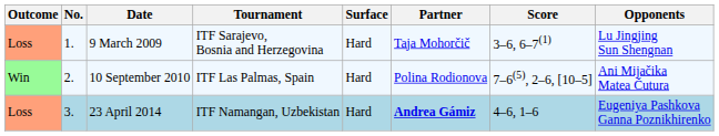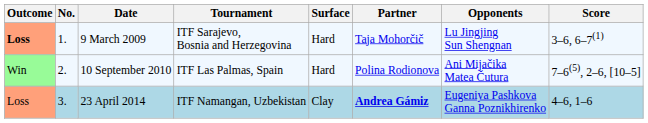 <table class="sortable wikitable">
 <tr>
 <th>Outcome</th>
 <th>No.</th>
 <th>Date</th>
 <th>Tournament</th>
 <th>Surface</th>
 <th>Partner</th>
+<th>Opponents</th>
 <th class="unsortable">Score</th>
-<th>Opponents</th>
 </tr>
 <tr style="background:#f0f8ff;">
-<td style="background:#ffa07a;">Loss</td>
+<td style="background:#ffa07a;"><strong>Loss</strong></td>
 <td>1.</td>
 <td>9 March 2009</td>
 <td>ITF Sarajevo, <br>Bosnia and Herzegovina</td>
 <td>Hard</td>
 <td> <a href='#'>Taja Mohorčič</a></td>
+<td> <a href='#'>Lu Jingjing</a> <br>  <a href='#'>Sun Shengnan</a></td>
 <td>3–6, 6–7<sup>(1)</sup></td>
-<td> <a href='#'>Lu Jingjing</a> <br>  <a href='#'>Sun Shengnan</a></td>
 </tr>
 <tr style="background:#f0f8ff;">
 <td bgcolor="98FB98">Win</td>
 <td>2.</td>
 <td>10 September 2010</td>
 <td>ITF Las Palmas, Spain</td>
 <td>Hard</td>
 <td> <a href='#'>Polina Rodionova</a></td>
+<td> <a href='#'>Ani Mijačika</a> <br>  <a href='#'>Matea Čutura</a></td>
 <td>7–6<sup>(5)</sup>, 2–6, [10–5]</td>
-<td> <a href='#'>Ani Mijačika</a> <br>  <a href='#'>Matea Čutura</a></td>
 </tr>
 <tr style="background:lightblue;">
 <td style="background:#ffa07a;">Loss</td>
 <td>3.</td>
 <td>23 April 2014</td>
 <td>ITF Namangan, Uzbekistan</td>
-<td>Hard</td>
+<td>Clay</td>
 <td><strong> <a href='#'>Andrea Gámiz</a></strong></td>
+<td> <a href='#'>Eugeniya Pashkova</a> <br>  <a href='#'>Ganna Poznikhirenko</a></td>
 <td>4–6, 1–6</td>
-<td> <a href='#'>Eugeniya Pashkova</a> <br>  <a href='#'>Ganna Poznikhirenko</a></td>
 </tr>
 </table>
